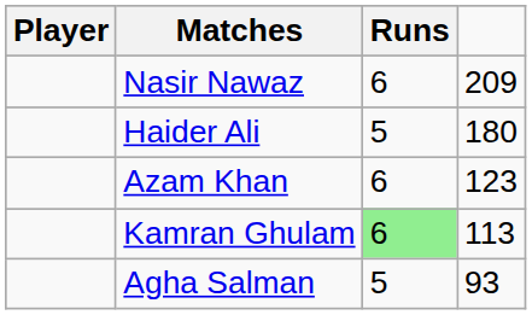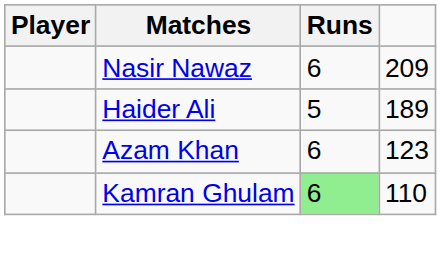 <table class="wikitable">
 <tr>
 <th>Player</th>
 <th>Matches</th>
 <th>Runs</th>
 </tr>
 <tr>
 <td></td>
 <td><a href='#'>Nasir Nawaz</a></td>
 <td>6</td>
 <td>209</td>
 </tr>
 <tr>
 <td></td>
 <td><a href='#'>Haider Ali</a></td>
 <td>5</td>
-<td>180</td>
+<td>189</td>
 </tr>
 <tr>
 <td></td>
 <td><a href='#'>Azam Khan</a></td>
 <td>6</td>
 <td>123</td>
 </tr>
 <tr>
 <td></td>
 <td><a href='#'>Kamran Ghulam</a></td>
 <td style="background: lightgreen;">6</td>
-<td>113</td>
-</tr>
-<tr>
-<td></td>
-<td><a href='#'>Agha Salman</a></td>
-<td>5</td>
-<td>93</td>
+<td>110</td>
 </tr>
 </table>
